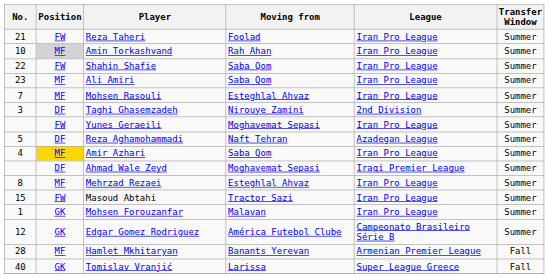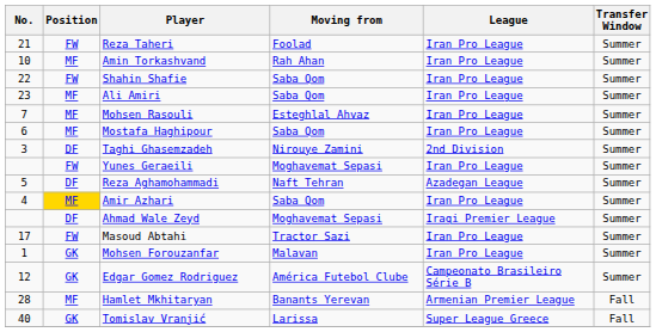 <table class="wikitable sortable">
 <tr>
 <th width=40><strong>No.</strong></th>
 <th width=50><strong>Position</strong></th>
 <th width=200><strong>Player</strong></th>
 <th width=180><strong>Moving from</strong></th>
 <th width=200><strong>League</strong></th>
 <th width=30><strong>Transfer Window</strong></th>
 </tr>
 <tr>
 <td style="text-align:center">21</td>
 <td style="text-align:center"><a href='#'>FW</a></td>
 <td> <a href='#'>Reza Taheri</a></td>
 <td> <a href='#'>Foolad</a></td>
 <td> <a href='#'>Iran Pro League</a></td>
 <td style="text-align:center">Summer</td>
 </tr>
 <tr>
 <td style="text-align:center">10</td>
-<td style="background: lightgrey; text-align:center"><a href='#'>MF</a></td>
+<td style="text-align:center"><a href='#'>MF</a></td>
 <td> <a href='#'>Amin Torkashvand</a></td>
 <td> <a href='#'>Rah Ahan</a></td>
 <td> <a href='#'>Iran Pro League</a></td>
 <td style="text-align:center">Summer</td>
 </tr>
 <tr>
 <td style="text-align:center">22</td>
 <td style="text-align:center"><a href='#'>FW</a></td>
 <td> <a href='#'>Shahin Shafie</a></td>
 <td> <a href='#'>Saba Qom</a></td>
 <td> <a href='#'>Iran Pro League</a></td>
 <td style="text-align:center">Summer</td>
 </tr>
 <tr>
 <td style="text-align:center">23</td>
 <td style="text-align:center"><a href='#'>MF</a></td>
 <td> <a href='#'>Ali Amiri</a></td>
 <td> <a href='#'>Saba Qom</a></td>
 <td> <a href='#'>Iran Pro League</a></td>
 <td style="text-align:center">Summer</td>
 </tr>
 <tr>
 <td style="text-align:center">7</td>
 <td style="text-align:center"><a href='#'>MF</a></td>
 <td> <a href='#'>Mohsen Rasouli</a></td>
 <td> <a href='#'>Esteghlal Ahvaz</a></td>
+<td> <a href='#'>Iran Pro League</a></td>
+<td style="text-align:center">Summer</td>
+</tr>
+<tr>
+<td style="text-align:center">6</td>
+<td style="text-align:center"><a href='#'>MF</a></td>
+<td> <a href='#'>Mostafa Haghipour</a></td>
+<td> <a href='#'>Saba Qom</a></td>
 <td> <a href='#'>Iran Pro League</a></td>
 <td style="text-align:center">Summer</td>
 </tr>
 <tr>
 <td style="text-align:center">3</td>
 <td style="text-align:center"><a href='#'>DF</a></td>
 <td> <a href='#'>Taghi Ghasemzadeh</a></td>
 <td> <a href='#'>Nirouye Zamini</a></td>
 <td> <a href='#'>2nd Division</a></td>
 <td style="text-align:center">Summer</td>
 </tr>
 <tr>
 <td style="text-align:center"></td>
 <td style="text-align:center"><a href='#'>FW</a></td>
 <td> <a href='#'>Yunes Geraeili</a></td>
 <td> <a href='#'>Moghavemat Sepasi</a></td>
 <td> <a href='#'>Iran Pro League</a></td>
 <td style="text-align:center">Summer</td>
 </tr>
 <tr>
 <td style="text-align:center">5</td>
 <td style="text-align:center"><a href='#'>DF</a></td>
 <td> <a href='#'>Reza Aghamohammadi</a></td>
 <td> <a href='#'>Naft Tehran</a></td>
 <td> <a href='#'>Azadegan League</a></td>
 <td style="text-align:center">Summer</td>
 </tr>
 <tr>
 <td style="text-align:center">4</td>
 <td style="background: gold; text-align:center"><a href='#'>MF</a></td>
 <td> <a href='#'>Amir Azhari</a></td>
 <td> <a href='#'>Saba Qom</a></td>
 <td> <a href='#'>Iran Pro League</a></td>
 <td style="text-align:center">Summer</td>
 </tr>
 <tr>
 <td style="text-align:center"></td>
 <td style="text-align:center"><a href='#'>DF</a></td>
 <td> <a href='#'>Ahmad Wale Zeyd</a></td>
 <td> <a href='#'>Moghavemat Sepasi</a></td>
 <td> <a href='#'>Iraqi Premier League</a></td>
 <td style="text-align:center">Summer</td>
 </tr>
 <tr>
-<td style="text-align:center">8</td>
-<td style="text-align:center"><a href='#'>MF</a></td>
-<td> <a href='#'>Mehrzad Rezaei</a></td>
-<td> <a href='#'>Esteghlal Ahvaz</a></td>
-<td> <a href='#'>Iran Pro League</a></td>
-<td style="text-align:center">Summer</td>
-</tr>
-<tr>
-<td style="text-align:center">15</td>
+<td style="text-align:center">17</td>
 <td style="text-align:center"><a href='#'>FW</a></td>
 <td> Masoud Abtahi</td>
 <td> <a href='#'>Tractor Sazi</a></td>
 <td> <a href='#'>Iran Pro League</a></td>
 <td style="text-align:center">Summer</td>
 </tr>
 <tr>
 <td style="text-align:center">1</td>
 <td style="text-align:center"><a href='#'>GK</a></td>
 <td> <a href='#'>Mohsen Forouzanfar</a></td>
 <td> <a href='#'>Malavan</a></td>
 <td> <a href='#'>Iran Pro League</a></td>
 <td style="text-align:center">Summer</td>
 </tr>
 <tr>
 <td style="text-align:center">12</td>
 <td style="text-align:center"><a href='#'>GK</a></td>
 <td> <a href='#'>Edgar Gomez Rodriguez</a></td>
 <td> <a href='#'>América Futebol Clube</a></td>
 <td> <a href='#'>Campeonato Brasileiro Série B</a></td>
 <td style="text-align:center">Summer</td>
 </tr>
 <tr>
 <td style="text-align:center">28</td>
 <td style="text-align:center"><a href='#'>MF</a></td>
 <td> <a href='#'>Hamlet Mkhitaryan</a></td>
 <td> <a href='#'>Banants Yerevan</a></td>
 <td> <a href='#'>Armenian Premier League</a></td>
 <td style="text-align:center">Fall</td>
 </tr>
 <tr>
 <td style="text-align:center">40</td>
 <td style="text-align:center"><a href='#'>GK</a></td>
 <td> <a href='#'>Tomislav Vranjić</a></td>
 <td> <a href='#'>Larissa</a></td>
 <td> <a href='#'>Super League Greece</a></td>
 <td style="text-align:center">Fall</td>
 </tr>
 <tr>
 </tr>
 </table>
